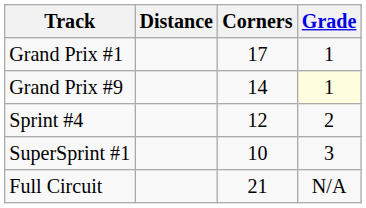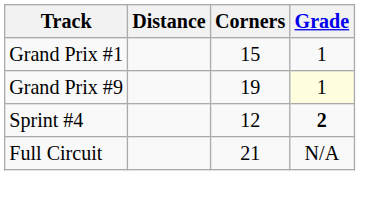 <table class="wikitable" style="font-size:95%">
 <tr>
 <th>Track</th>
 <th>Distance</th>
 <th>Corners</th>
 <th><a href='#'>Grade</a></th>
 </tr>
 <tr>
 <td>Grand Prix #1</td>
 <td align=center></td>
-<td align=center>17</td>
+<td align=center>15</td>
 <td align=center>1</td>
 </tr>
 <tr>
 <td>Grand Prix #9</td>
 <td align=center></td>
-<td align=center>14</td>
+<td align=center>19</td>
 <td align=center style="background: lightyellow;">1</td>
 </tr>
 <tr>
 <td>Sprint #4</td>
 <td align=center></td>
 <td align=center>12</td>
-<td align=center>2</td>
-</tr>
-<tr>
-<td>SuperSprint #1</td>
-<td align=center></td>
-<td align=center>10</td>
-<td align=center>3</td>
+<td align=center><strong>2</strong></td>
 </tr>
 <tr>
 <td>Full Circuit</td>
 <td align=center></td>
 <td align=center>21</td>
 <td align=center>N/A</td>
 </tr>
 </table>
